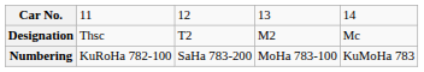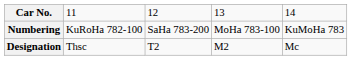 <table class="wikitable">
 <tr>
 <th>Car No.</th>
 <td>11</td>
 <td>12</td>
 <td>13</td>
 <td>14</td>
 </tr>
 <tr>
+<th>Numbering</th>
+<td>KuRoHa 782-100</td>
+<td>SaHa 783-200</td>
+<td>MoHa 783-100</td>
+<td>KuMoHa 783</td>
+</tr>
+<tr>
 <th>Designation</th>
 <td>Thsc</td>
 <td>T2</td>
 <td>M2</td>
 <td>Mc</td>
 </tr>
-<tr>
-<th>Numbering</th>
-<td>KuRoHa 782-100</td>
-<td>SaHa 783-200</td>
-<td>MoHa 783-100</td>
-<td>KuMoHa 783</td>
-</tr>
 </table>
